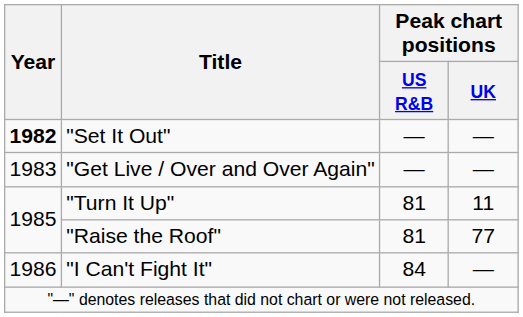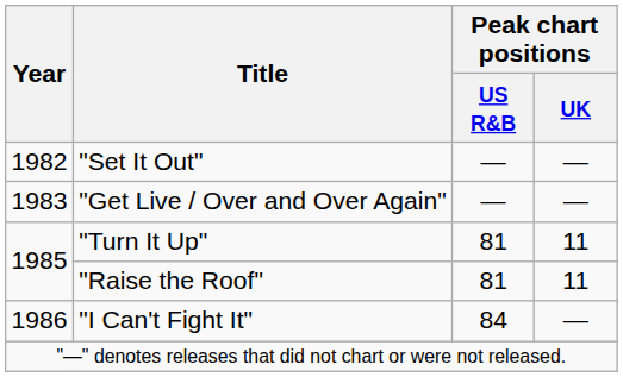 <table class="wikitable">
 <tr>
 <th scope="col" rowspan="2">Year</th>
 <th scope="col" rowspan="2">Title</th>
 <th scope="col" colspan="3">Peak chart positions</th>
 </tr>
 <tr>
 <th style="width:45px;"><small><a href='#'>US R&B</a></small><br></th>
 <th style="width:45px;"><small><a href='#'>UK</a></small><br></th>
 </tr>
 <tr>
-<td rowspan="1"><strong>1982</strong></td>
+<td rowspan="1">1982</td>
 <td>"Set It Out"</td>
 <td align=center>—</td>
 <td align=center>—</td>
 </tr>
 <tr>
 <td rowspan="1">1983</td>
 <td>"Get Live / Over and Over Again"</td>
 <td align=center>—</td>
 <td align=center>—</td>
 </tr>
 <tr>
 <td rowspan="2">1985</td>
 <td>"Turn It Up"</td>
 <td align=center>81</td>
 <td align=center>11</td>
 </tr>
 <tr>
 <td>"Raise the Roof"</td>
 <td align=center>81</td>
-<td align=center>77</td>
+<td align=center>11</td>
 </tr>
 <tr>
 <td rowspan="1">1986</td>
 <td>"I Can't Fight It"</td>
 <td align=center>84</td>
 <td align=center>—</td>
 </tr>
 <tr>
 <td colspan="4" style="text-align:center; font-size:9pt;">"—" denotes releases that did not chart or were not released.</td>
 </tr>
 </table>
